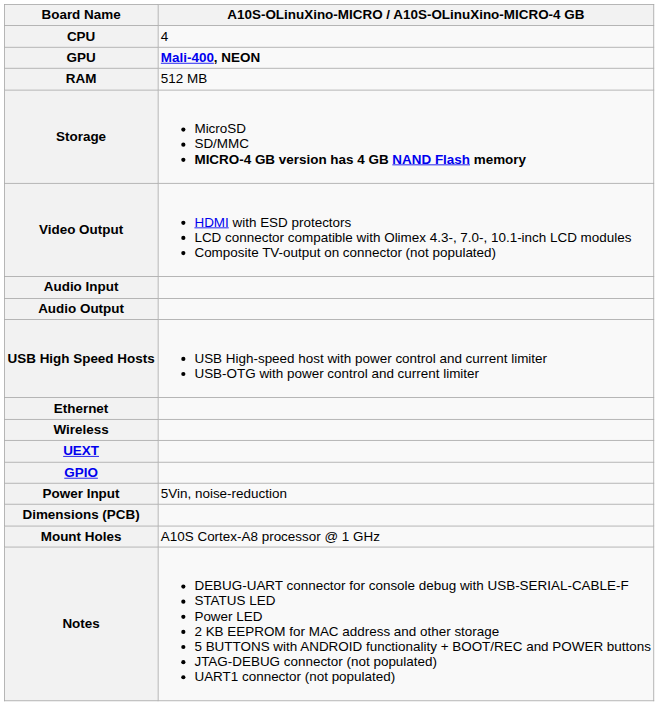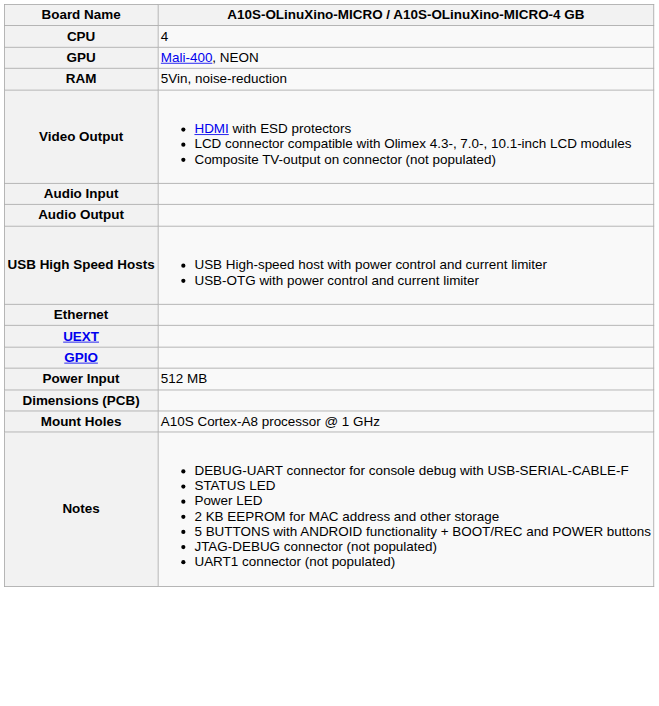 <table class="wikitable">
 <tr>
 <th>Board Name</th>
 <th>A10S-OLinuXino-MICRO / A10S-OLinuXino-MICRO-4 GB</th>
 </tr>
 <tr>
 <th>CPU</th>
 <td>4</td>
 </tr>
 <tr>
 <th>GPU</th>
-<td><strong><a href='#'>Mali-400</a>, NEON</strong></td>
+<td><a href='#'>Mali-400</a>, NEON</td>
 </tr>
 <tr>
 <th>RAM</th>
-<td>512 MB</td>
-</tr>
-<tr>
-<th>Storage</th>
-<td><br><ul><li>MicroSD</li><li>SD/MMC</li><li><strong>MICRO-4 GB version has 4 GB <a href='#'>NAND Flash</a> memory</strong></li></ul></td>
+<td>5Vin, noise-reduction</td>
 </tr>
 <tr>
 <th>Video Output</th>
 <td><br><ul><li><a href='#'>HDMI</a> with ESD protectors</li><li>LCD connector compatible with Olimex 4.3-, 7.0-, 10.1-inch LCD modules</li><li>Composite TV-output on connector (not populated)</li></ul></td>
 </tr>
 <tr>
 <th>Audio Input</th>
 <td></td>
 </tr>
 <tr>
 <th>Audio Output</th>
 <td></td>
 </tr>
 <tr>
 <th>USB High Speed Hosts</th>
 <td><br><ul><li>USB High-speed host with power control and current limiter</li><li>USB-OTG with power control and current limiter</li></ul></td>
 </tr>
 <tr>
 <th>Ethernet</th>
 <td></td>
 </tr>
 <tr>
-<th>Wireless</th>
-<td></td>
-</tr>
-<tr>
 <th><a href='#'>UEXT</a></th>
 <td></td>
 </tr>
 <tr>
 <th><a href='#'>GPIO</a></th>
 <td></td>
 </tr>
 <tr>
 <th>Power Input</th>
-<td>5Vin, noise-reduction</td>
+<td>512 MB</td>
 </tr>
 <tr>
 <th>Dimensions (PCB)</th>
 <td></td>
 </tr>
 <tr>
 <th>Mount Holes</th>
 <td>A10S Cortex-A8 processor @ 1 GHz</td>
 </tr>
 <tr>
 <th>Notes</th>
 <td><br><ul><li>DEBUG-UART connector for console debug with USB-SERIAL-CABLE-F</li><li>STATUS LED</li><li>Power LED</li><li>2 KB EEPROM for MAC address and other storage</li><li>5 BUTTONS with ANDROID functionality + BOOT/REC and POWER buttons</li><li>JTAG-DEBUG connector (not populated)</li><li>UART1 connector (not populated)</li></ul></td>
 </tr>
 </table>
